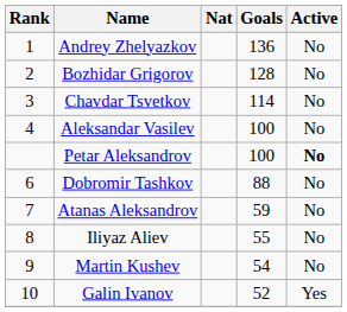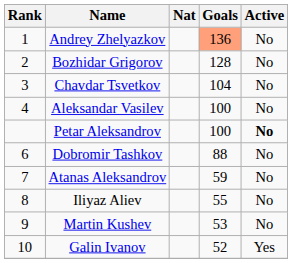 <table class="wikitable" style="text-align: center;">
 <tr>
 <th>Rank</th>
 <th>Name</th>
 <th>Nat</th>
 <th>Goals</th>
 <th>Active</th>
 </tr>
 <tr>
 <td>1</td>
 <td><a href='#'>Andrey Zhelyazkov</a></td>
 <td></td>
-<td>136</td>
+<td style="background: lightsalmon;">136</td>
 <td>No</td>
 </tr>
 <tr>
 <td>2</td>
 <td><a href='#'>Bozhidar Grigorov</a></td>
 <td></td>
 <td>128</td>
 <td>No</td>
 </tr>
 <tr>
 <td>3</td>
 <td><a href='#'>Chavdar Tsvetkov</a></td>
 <td></td>
-<td>114</td>
+<td>104</td>
 <td>No</td>
 </tr>
 <tr>
 <td>4</td>
 <td><a href='#'>Aleksandar Vasilev</a></td>
 <td></td>
 <td>100</td>
 <td>No</td>
 </tr>
 <tr>
 <td></td>
 <td><a href='#'>Petar Aleksandrov</a></td>
 <td></td>
 <td>100</td>
 <td><strong>No</strong></td>
 </tr>
 <tr>
 <td>6</td>
 <td><a href='#'>Dobromir Tashkov</a></td>
 <td></td>
 <td>88</td>
 <td>No</td>
 </tr>
 <tr>
 <td>7</td>
 <td><a href='#'>Atanas Aleksandrov</a></td>
 <td></td>
 <td>59</td>
 <td>No</td>
 </tr>
 <tr>
 <td>8</td>
 <td>Iliyaz Aliev</td>
 <td></td>
 <td>55</td>
 <td>No</td>
 </tr>
 <tr>
 <td>9</td>
 <td><a href='#'>Martin Kushev</a></td>
 <td></td>
-<td>54</td>
+<td>53</td>
 <td>No</td>
 </tr>
 <tr>
 <td>10</td>
 <td><a href='#'>Galin Ivanov</a></td>
 <td></td>
 <td>52</td>
 <td>Yes</td>
 </tr>
 <tr>
 </tr>
 </table>
